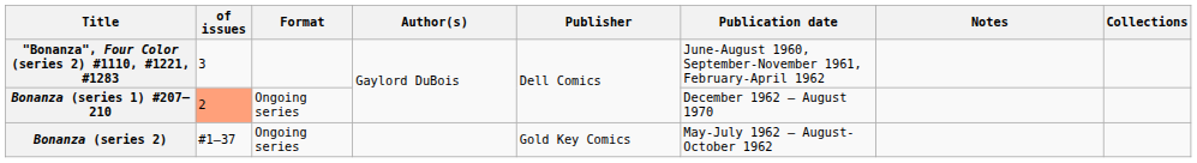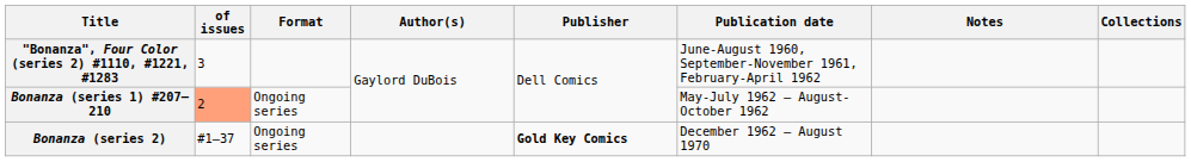 <table class="wikitable">
 <tr>
 <th>Title</th>
 <th style="width:40pt"> of issues</th>
 <th style="width:75pt">Format</th>
 <th style="width:125pt">Author(s)</th>
 <th style="width:125pt">Publisher</th>
 <th style="width:150pt">Publication date</th>
 <th style="width:175pt">Notes</th>
 <th>Collections</th>
 </tr>
 <tr>
 <th>"Bonanza", <em>Four Color</em> (series 2) #1110, #1221, #1283</th>
 <td>3</td>
 <td></td>
 <td rowspan="2">Gaylord DuBois</td>
 <td rowspan="2">Dell Comics</td>
 <td>June-August 1960, September-November 1961, February-April 1962</td>
 <td></td>
 <td></td>
 </tr>
 <tr>
 <th><em>Bonanza</em> (series 1) #207—210</th>
 <td style="background: lightsalmon;">2</td>
 <td>Ongoing series</td>
-<td>December 1962 – August 1970</td>
+<td>May-July 1962 – August-October 1962</td>
 <td></td>
 <td></td>
 </tr>
 <tr>
 <th><em>Bonanza</em> (series 2)</th>
 <td>#1—37</td>
 <td>Ongoing series</td>
 <td></td>
-<td>Gold Key Comics</td>
-<td>May-July 1962 – August-October 1962</td>
+<td><strong>Gold Key Comics</strong></td>
+<td>December 1962 – August 1970</td>
 <td></td>
 <td></td>
 </tr>
 </table>
